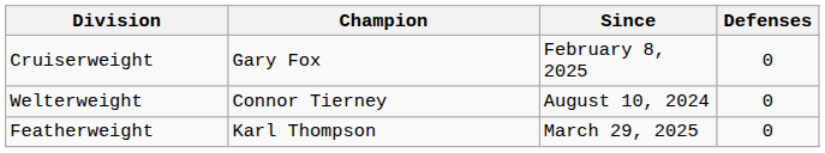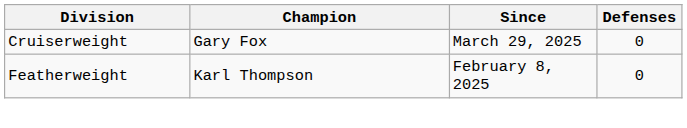 <table id="BKFC_UK_Champions" class="wikitable" width="65%">
 <tr>
 <th width="25%">Division</th>
 <th width="35%">Champion</th>
 <th width="20%">Since</th>
 <th width="5%">Defenses</th>
 </tr>
 <tr>
 <td>Cruiserweight</td>
 <td> Gary Fox</td>
-<td>February 8, 2025</td>
-<td style="text-align:center;">0</td>
-</tr>
-<tr>
-<td>Welterweight</td>
-<td> Connor Tierney</td>
-<td>August 10, 2024</td>
+<td>March 29, 2025</td>
 <td style="text-align:center;">0</td>
 </tr>
 <tr>
 <td>Featherweight</td>
 <td> Karl Thompson</td>
-<td>March 29, 2025</td>
+<td>February 8, 2025</td>
 <td style="text-align:center;">0</td>
 </tr>
 </table>
